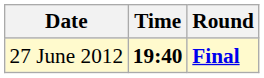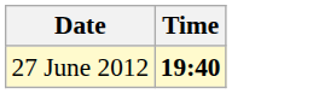 <table class="wikitable">
 <tr>
 <th>Date</th>
 <th>Time</th>
-<th>Round</th>
 </tr>
 <tr style=background:lemonchiffon>
 <td>27 June 2012</td>
 <td><strong>19:40</strong></td>
-<td><strong><a href='#'>Final</a></strong></td>
 </tr>
 </table>
